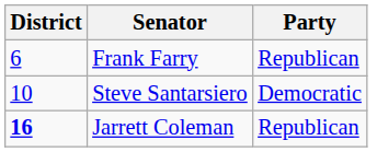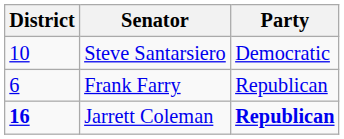 <table class="sortable wikitable">
 <tr>
 <th>District</th>
 <th>Senator</th>
 <th>Party</th>
 </tr>
 <tr>
+<td><a href='#'>10</a></td>
+<td><a href='#'>Steve Santarsiero</a></td>
+<td><a href='#'>Democratic</a></td>
+</tr>
+<tr>
 <td><a href='#'>6</a></td>
 <td><a href='#'>Frank Farry</a></td>
 <td><a href='#'>Republican</a></td>
 </tr>
 <tr>
-<td><a href='#'>10</a></td>
-<td><a href='#'>Steve Santarsiero</a></td>
-<td><a href='#'>Democratic</a></td>
-</tr>
-<tr>
 <td><strong><a href='#'>16</a></strong></td>
 <td><a href='#'>Jarrett Coleman</a></td>
-<td><a href='#'>Republican</a></td>
+<td><strong><a href='#'>Republican</a></strong></td>
 </tr>
 </table>
